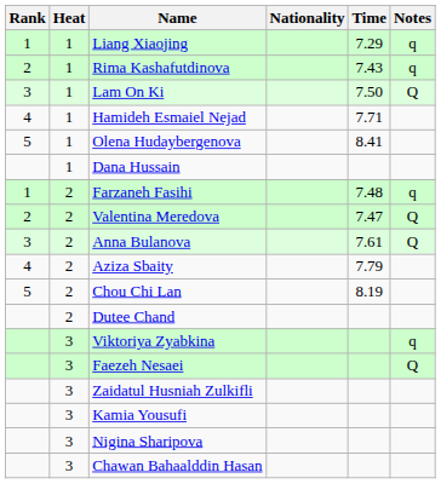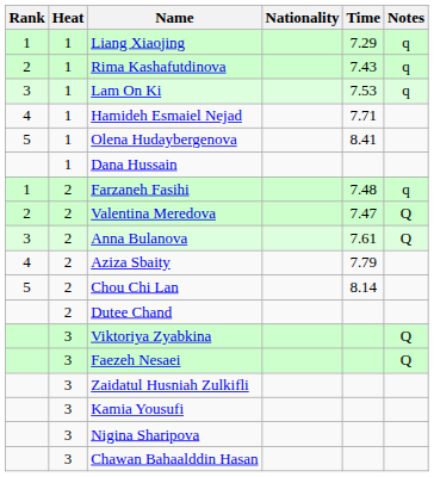 <table class="wikitable sortable" style="text-align:center">
 <tr>
 <th>Rank</th>
 <th>Heat</th>
 <th>Name</th>
 <th>Nationality</th>
 <th>Time</th>
 <th>Notes</th>
 </tr>
 <tr bgcolor=ccffcc>
 <td>1</td>
 <td>1</td>
 <td align=left><a href='#'>Liang Xiaojing</a></td>
 <td align=left></td>
 <td>7.29</td>
 <td>q</td>
 </tr>
 <tr bgcolor=ccffcc>
 <td>2</td>
 <td>1</td>
 <td align=left><a href='#'>Rima Kashafutdinova</a></td>
 <td align=left></td>
 <td>7.43</td>
 <td>q</td>
 </tr>
 <tr bgcolor=ddffdd>
 <td>3</td>
 <td>1</td>
 <td align=left><a href='#'>Lam On Ki</a></td>
 <td align=left></td>
-<td>7.50</td>
-<td>Q</td>
+<td>7.53</td>
+<td>q</td>
 </tr>
 <tr>
 <td>4</td>
 <td>1</td>
 <td align=left><a href='#'>Hamideh Esmaiel Nejad</a></td>
 <td align=left></td>
 <td>7.71</td>
 <td></td>
 </tr>
 <tr>
 <td>5</td>
 <td>1</td>
 <td align=left><a href='#'>Olena Hudaybergenova</a></td>
 <td align=left></td>
 <td>8.41</td>
 <td></td>
 </tr>
 <tr>
 <td></td>
 <td>1</td>
 <td align=left><a href='#'>Dana Hussain</a></td>
 <td align=left></td>
 <td></td>
 <td></td>
 </tr>
 <tr bgcolor=ccffcc>
 <td>1</td>
 <td>2</td>
 <td align=left><a href='#'>Farzaneh Fasihi</a></td>
 <td align=left></td>
 <td>7.48</td>
 <td>q</td>
 </tr>
 <tr bgcolor=ccffcc>
 <td>2</td>
 <td>2</td>
 <td align=left><a href='#'>Valentina Meredova</a></td>
 <td align=left></td>
 <td>7.47</td>
 <td>Q</td>
 </tr>
 <tr bgcolor=ddffdd>
 <td>3</td>
 <td>2</td>
 <td align=left><a href='#'>Anna Bulanova</a></td>
 <td align=left></td>
 <td>7.61</td>
 <td>Q</td>
 </tr>
 <tr>
 <td>4</td>
 <td>2</td>
 <td align=left><a href='#'>Aziza Sbaity</a></td>
 <td align=left></td>
 <td>7.79</td>
 <td></td>
 </tr>
 <tr>
 <td>5</td>
 <td>2</td>
 <td align=left><a href='#'>Chou Chi Lan</a></td>
 <td align=left></td>
-<td>8.19</td>
+<td>8.14</td>
 <td></td>
 </tr>
 <tr>
 <td></td>
 <td>2</td>
 <td align=left><a href='#'>Dutee Chand</a></td>
 <td align=left></td>
 <td></td>
 <td></td>
 </tr>
 <tr bgcolor=ccffcc>
 <td></td>
 <td>3</td>
 <td align=left><a href='#'>Viktoriya Zyabkina</a></td>
 <td align=left></td>
 <td></td>
-<td>q</td>
+<td>Q</td>
 </tr>
 <tr bgcolor=ccffcc>
 <td></td>
 <td>3</td>
 <td align=left><a href='#'>Faezeh Nesaei</a></td>
 <td align=left></td>
 <td></td>
 <td>Q</td>
 </tr>
 <tr>
 <td></td>
 <td>3</td>
 <td align=left><a href='#'>Zaidatul Husniah Zulkifli</a></td>
 <td align=left></td>
 <td></td>
 <td></td>
 </tr>
 <tr>
 <td></td>
 <td>3</td>
 <td align=left><a href='#'>Kamia Yousufi</a></td>
 <td align=left></td>
 <td></td>
 <td></td>
 </tr>
 <tr>
 <td></td>
 <td>3</td>
 <td align=left><a href='#'>Nigina Sharipova</a></td>
 <td align=left></td>
 <td></td>
 <td></td>
 </tr>
 <tr>
 <td></td>
 <td>3</td>
 <td align=left><a href='#'>Chawan Bahaalddin Hasan</a></td>
 <td align=left></td>
 <td></td>
 <td></td>
 </tr>
 </table>
